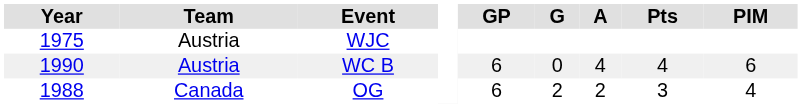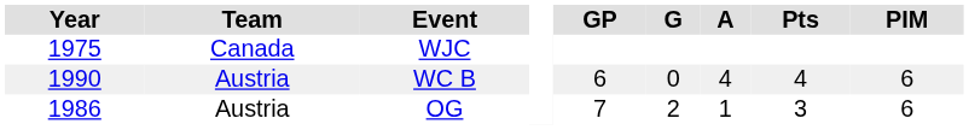 <table border="0" cellpadding="1" cellspacing="0" style="text-align:center; width:40em">
 <tr ALIGN="center" bgcolor="#e0e0e0">
 <th>Year</th>
 <th>Team</th>
 <th>Event</th>
 <th rowspan="99" bgcolor="#ffffff"> </th>
 <th>GP</th>
 <th>G</th>
 <th>A</th>
 <th>Pts</th>
 <th>PIM</th>
 </tr>
 <tr>
 <td><a href='#'>1975</a></td>
-<td>Austria</td>
+<td><a href='#'>Canada</a></td>
 <td><a href='#'>WJC</a></td>
 </tr>
 <tr style="background:#f0f0f0;">
 <td><a href='#'>1990</a></td>
 <td><a href='#'>Austria</a></td>
 <td><a href='#'>WC B</a></td>
 <td>6</td>
 <td>0</td>
 <td>4</td>
 <td>4</td>
 <td>6</td>
 </tr>
 <tr>
-<td><a href='#'>1988</a></td>
-<td><a href='#'>Canada</a></td>
+<td><a href='#'>1986</a></td>
+<td>Austria</td>
 <td><a href='#'>OG</a></td>
+<td>7</td>
+<td>2</td>
+<td>1</td>
+<td>3</td>
 <td>6</td>
-<td>2</td>
-<td>2</td>
-<td>3</td>
-<td>4</td>
 </tr>
 </table>
